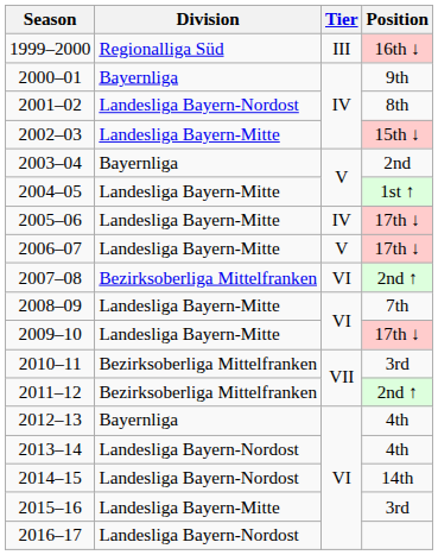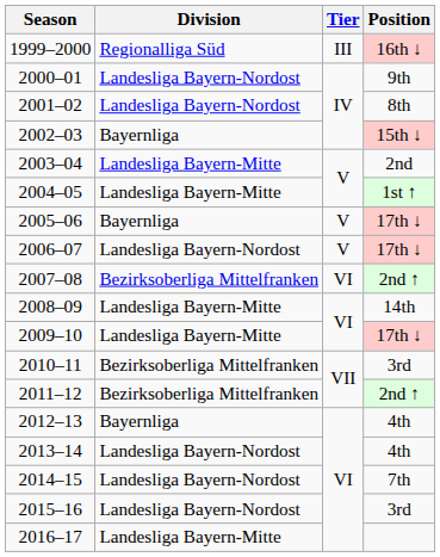 <table class="wikitable">
 <tr>
 <th>Season</th>
 <th>Division</th>
 <th><a href='#'>Tier</a></th>
 <th>Position</th>
 </tr>
 <tr align="center">
 <td>1999–2000</td>
 <td align="left"><a href='#'>Regionalliga Süd</a></td>
 <td>III</td>
 <td style="background:#ffcccc">16th ↓</td>
 </tr>
 <tr align="center">
 <td>2000–01</td>
-<td align="left"><a href='#'>Bayernliga</a></td>
+<td align="left"><a href='#'>Landesliga Bayern-Nordost</a></td>
 <td rowspan=3>IV</td>
 <td>9th</td>
 </tr>
 <tr align="center">
 <td>2001–02</td>
 <td align="left"><a href='#'>Landesliga Bayern-Nordost</a></td>
 <td>8th</td>
 </tr>
 <tr align="center">
 <td>2002–03</td>
-<td align="left"><a href='#'>Landesliga Bayern-Mitte</a></td>
+<td align="left">Bayernliga</td>
 <td style="background:#ffcccc">15th ↓</td>
 </tr>
 <tr align="center">
 <td>2003–04</td>
-<td align="left">Bayernliga</td>
+<td align="left"><a href='#'>Landesliga Bayern-Mitte</a></td>
 <td rowspan=2>V</td>
 <td>2nd</td>
 </tr>
 <tr align="center">
 <td>2004–05</td>
 <td align="left">Landesliga Bayern-Mitte</td>
 <td style="background:#ddffdd">1st ↑</td>
 </tr>
 <tr align="center">
 <td>2005–06</td>
-<td align="left">Landesliga Bayern-Mitte</td>
-<td>IV</td>
+<td align="left">Bayernliga</td>
+<td>V</td>
 <td style="background:#ffcccc">17th ↓</td>
 </tr>
 <tr align="center">
 <td>2006–07</td>
-<td align="left">Landesliga Bayern-Mitte</td>
+<td align="left">Landesliga Bayern-Nordost</td>
 <td>V</td>
 <td style="background:#ffcccc">17th ↓</td>
 </tr>
 <tr align="center">
 <td>2007–08</td>
 <td align="left"><a href='#'>Bezirksoberliga Mittelfranken</a></td>
 <td>VI</td>
 <td style="background:#ddffdd">2nd ↑</td>
 </tr>
 <tr align="center">
 <td>2008–09</td>
 <td align="left">Landesliga Bayern-Mitte</td>
 <td rowspan=2>VI</td>
-<td>7th</td>
+<td>14th</td>
 </tr>
 <tr align="center">
 <td>2009–10</td>
 <td align="left">Landesliga Bayern-Mitte</td>
 <td style="background:#ffcccc">17th ↓</td>
 </tr>
 <tr align="center">
 <td>2010–11</td>
 <td align="left">Bezirksoberliga Mittelfranken</td>
 <td rowspan=2>VII</td>
 <td>3rd</td>
 </tr>
 <tr align="center">
 <td>2011–12</td>
 <td align="left">Bezirksoberliga Mittelfranken</td>
 <td style="background:#ddffdd">2nd ↑</td>
 </tr>
 <tr align="center">
 <td>2012–13</td>
 <td align="left">Bayernliga</td>
 <td rowspan=5>VI</td>
 <td>4th</td>
 </tr>
 <tr align="center">
 <td>2013–14</td>
 <td align="left">Landesliga Bayern-Nordost</td>
 <td>4th</td>
 </tr>
 <tr align="center">
 <td>2014–15</td>
 <td align="left">Landesliga Bayern-Nordost</td>
-<td>14th</td>
+<td>7th</td>
 </tr>
 <tr align="center">
 <td>2015–16</td>
-<td align="left">Landesliga Bayern-Mitte</td>
+<td align="left">Landesliga Bayern-Nordost</td>
 <td>3rd</td>
 </tr>
 <tr align="center">
 <td>2016–17</td>
-<td align="left">Landesliga Bayern-Nordost</td>
+<td align="left">Landesliga Bayern-Mitte</td>
 <td></td>
 </tr>
 </table>
